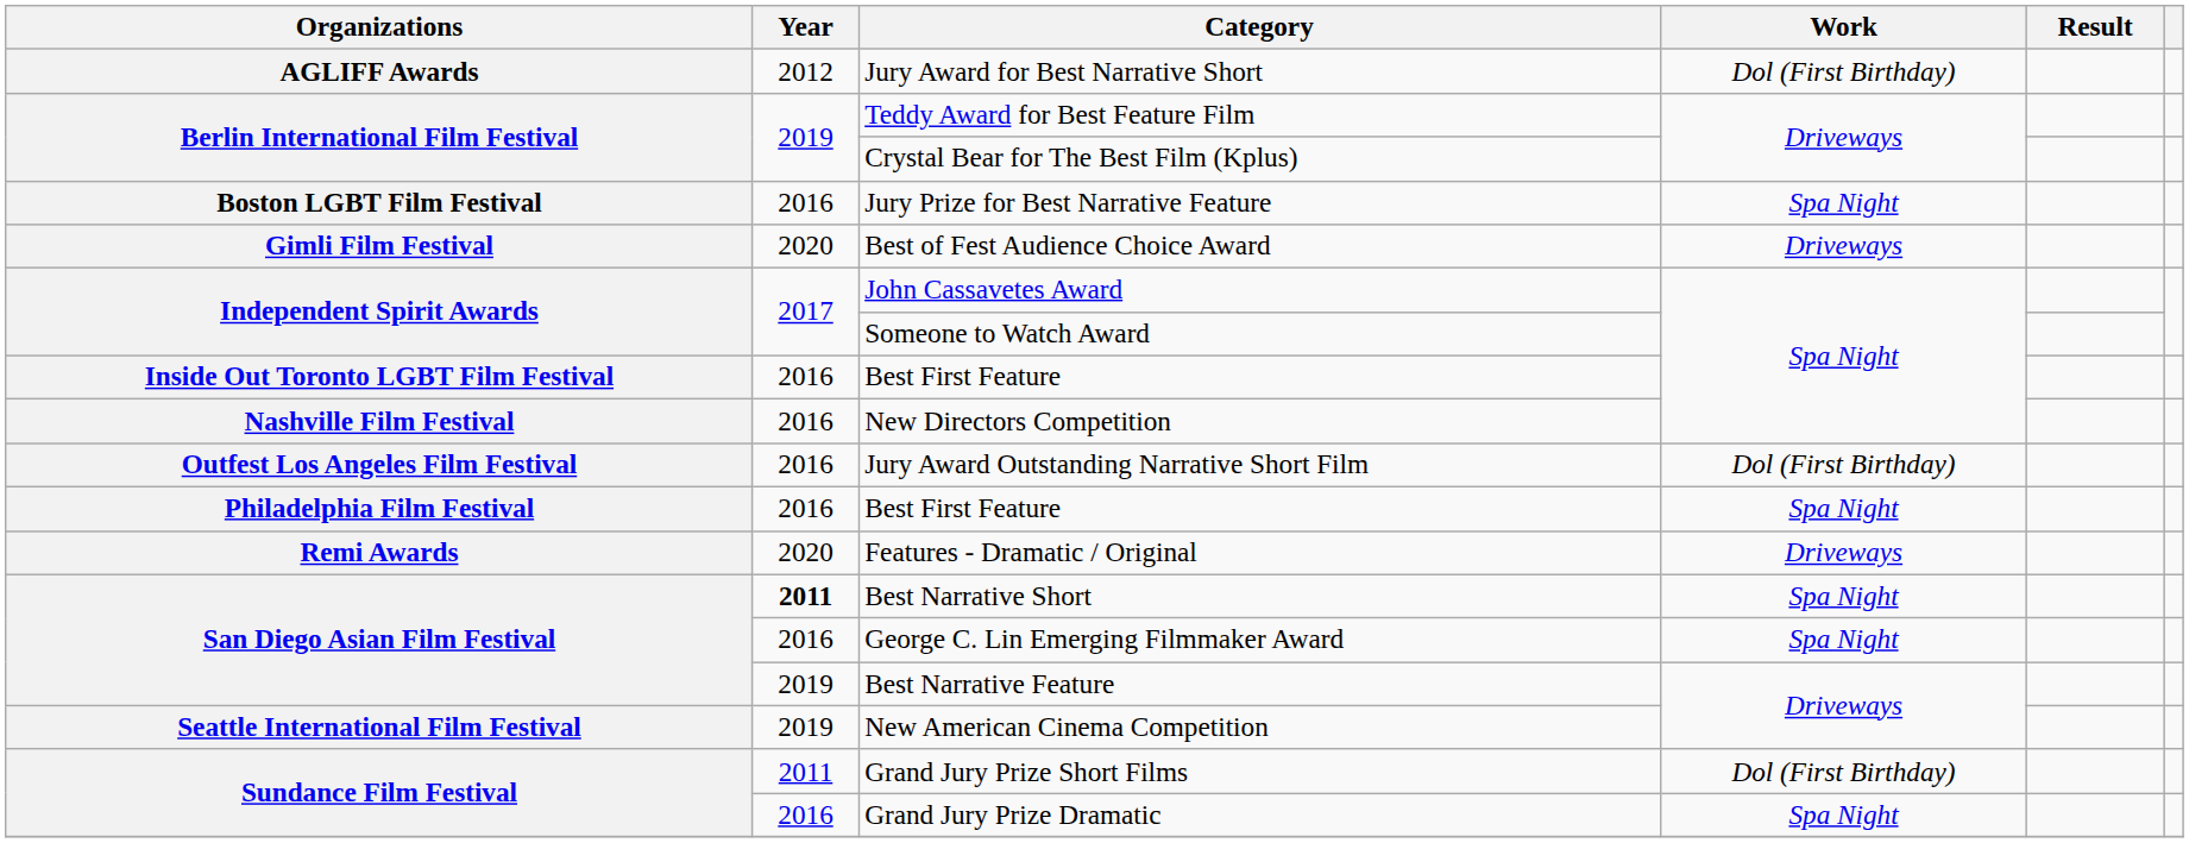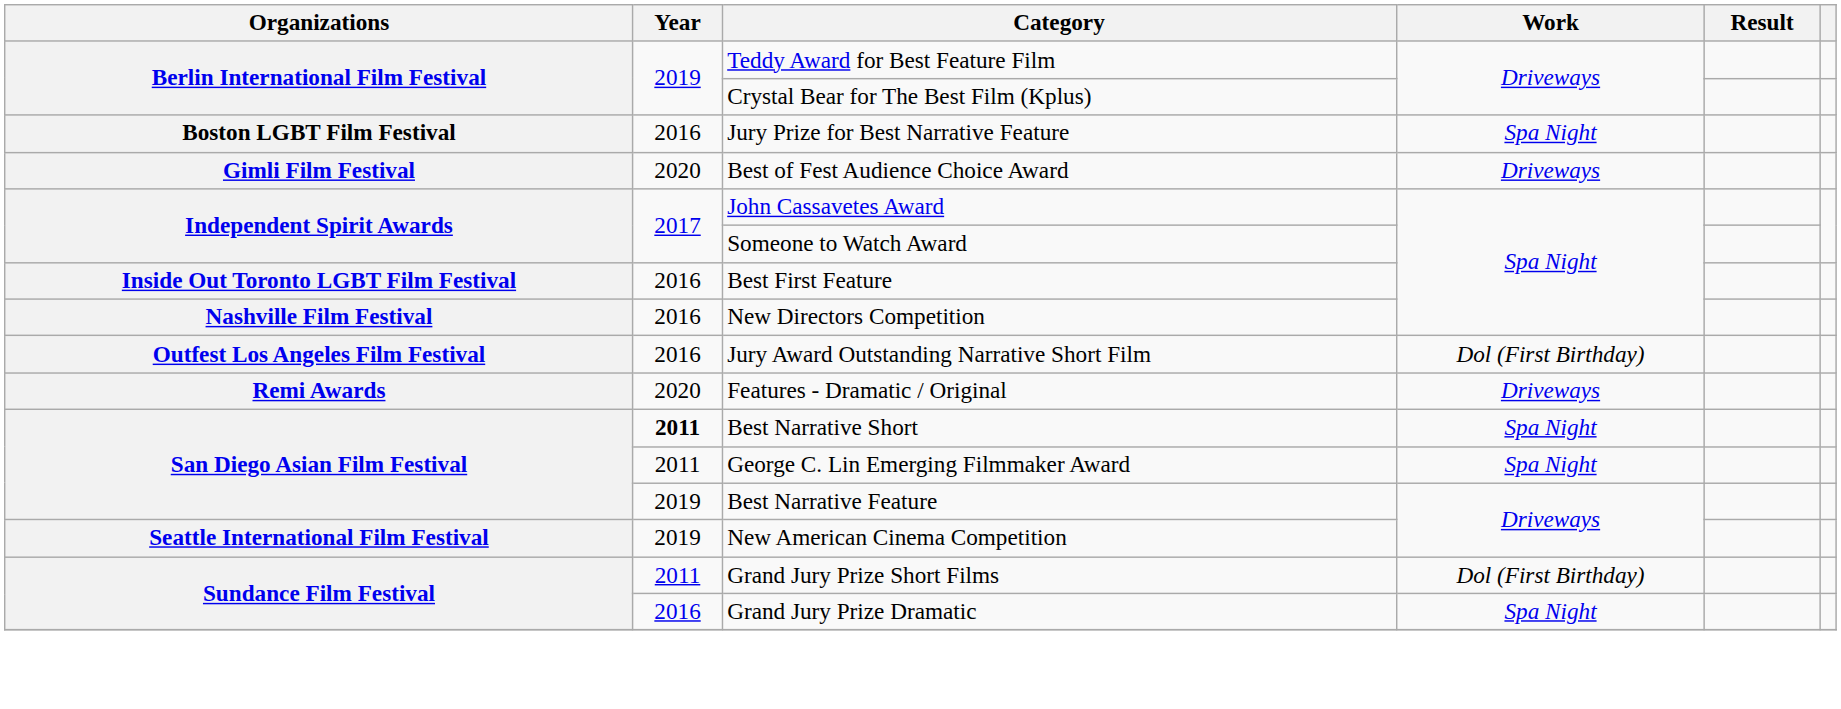 <table class="wikitable sortable plainrowheaders" style="width: 100%; text-align:center;">
 <tr>
 <th scope="col">Organizations</th>
 <th scope="col">Year</th>
 <th scope="col">Category</th>
 <th scope="col">Work</th>
 <th scope="col">Result</th>
 <th scope="col" class="unsortable"></th>
-</tr>
-<tr>
-<th scope="row">AGLIFF Awards</th>
-<td style="text-align: center;">2012</td>
-<td style="text-align:left;">Jury Award for Best Narrative Short</td>
-<td><em>Dol (First Birthday)</em></td>
-<td></td>
-<td align="center"></td>
 </tr>
 <tr>
 <th scope="row" rowspan=2><a href='#'>Berlin International Film Festival</a></th>
 <td style="text-align: center;" rowspan=2><a href='#'>2019</a></td>
 <td style="text-align:left;"><a href='#'>Teddy Award</a> for Best Feature Film</td>
 <td rowspan="2"><em><a href='#'>Driveways</a></em></td>
 <td></td>
 <td align="center"></td>
 </tr>
 <tr>
 <td style="text-align:left;">Crystal Bear for The Best Film (Kplus)</td>
 <td></td>
 <td align="center"></td>
 </tr>
 <tr>
 <th scope="row">Boston LGBT Film Festival</th>
 <td style="text-align: center;">2016</td>
 <td style="text-align:left;">Jury Prize for Best Narrative Feature</td>
 <td><em><a href='#'>Spa Night</a></em></td>
 <td></td>
 <td align="center"></td>
 </tr>
 <tr>
 <th scope="row"><a href='#'>Gimli Film Festival</a></th>
 <td style="text-align: center;">2020</td>
 <td style="text-align:left;">Best of Fest Audience Choice Award</td>
 <td><em><a href='#'>Driveways</a></em></td>
 <td></td>
 <td align="center"></td>
 </tr>
 <tr>
 <th scope="row" rowspan=2><a href='#'>Independent Spirit Awards</a></th>
 <td style="text-align: center;" rowspan=2><a href='#'>2017</a></td>
 <td style="text-align:left;"><a href='#'>John Cassavetes Award</a></td>
 <td rowspan=4><em><a href='#'>Spa Night</a></em></td>
 <td></td>
 <td align="center" rowspan=2></td>
 </tr>
 <tr>
 <td style="text-align:left;">Someone to Watch Award</td>
 <td></td>
 </tr>
 <tr>
 <th scope="row"><a href='#'>Inside Out Toronto LGBT Film Festival</a></th>
 <td style="text-align: center;">2016</td>
 <td style="text-align:left;">Best First Feature</td>
 <td></td>
 <td align="center"></td>
 </tr>
 <tr>
 <th scope="row"><a href='#'>Nashville Film Festival</a></th>
 <td style="text-align: center;">2016</td>
 <td style="text-align:left;">New Directors Competition</td>
 <td></td>
 <td align="center"></td>
 </tr>
 <tr>
 <th scope="row"><a href='#'>Outfest Los Angeles Film Festival</a></th>
 <td style="text-align: center;">2016</td>
 <td style="text-align:left;">Jury Award Outstanding Narrative Short Film</td>
 <td><em>Dol (First Birthday)</em></td>
 <td></td>
 <td align="center"></td>
 </tr>
 <tr>
-<th scope="row"><a href='#'>Philadelphia Film Festival</a></th>
-<td style="text-align: center;">2016</td>
-<td style="text-align:left;">Best First Feature</td>
-<td><em><a href='#'>Spa Night</a></em></td>
-<td></td>
-<td align="center"></td>
-</tr>
-<tr>
 <th scope="row"><a href='#'>Remi Awards</a></th>
 <td style="text-align: center;">2020</td>
 <td style="text-align:left;">Features - Dramatic / Original</td>
 <td><em><a href='#'>Driveways</a></em></td>
 <td></td>
 <td align="center"></td>
 </tr>
 <tr>
 <th scope="row" rowspan="3"><a href='#'>San Diego Asian Film Festival</a></th>
 <td style="text-align: center;"><strong>2011</strong></td>
 <td style="text-align:left;">Best Narrative Short</td>
 <td><em><a href='#'>Spa Night</a></em></td>
 <td></td>
 <td align="center"></td>
 </tr>
 <tr>
-<td style="text-align: center;">2016</td>
+<td style="text-align: center;">2011</td>
 <td style="text-align:left;">George C. Lin Emerging Filmmaker Award</td>
 <td><em><a href='#'>Spa Night</a></em></td>
 <td></td>
 <td align="center"></td>
 </tr>
 <tr>
 <td style="text-align: center;">2019</td>
 <td style="text-align:left;">Best Narrative Feature</td>
 <td rowspan="2"><em><a href='#'>Driveways</a></em></td>
 <td></td>
 <td align="center"></td>
 </tr>
 <tr>
 <th scope="row"><a href='#'>Seattle International Film Festival</a></th>
 <td style="text-align: center;">2019</td>
 <td style="text-align:left;">New American Cinema Competition</td>
 <td></td>
 <td align="center"></td>
 </tr>
 <tr>
 <th scope="row" rowspan="2"><a href='#'>Sundance Film Festival</a></th>
 <td style="text-align: center;"><a href='#'>2011</a></td>
 <td style="text-align:left;">Grand Jury Prize Short Films</td>
 <td><em>Dol (First Birthday)</em></td>
 <td></td>
 <td align="center"></td>
 </tr>
 <tr>
 <td style="text-align: center;"><a href='#'>2016</a></td>
 <td style="text-align:left;">Grand Jury Prize Dramatic</td>
 <td><em><a href='#'>Spa Night</a></em></td>
 <td></td>
 <td align="center"></td>
 </tr>
 <tr>
 </tr>
 </table>
